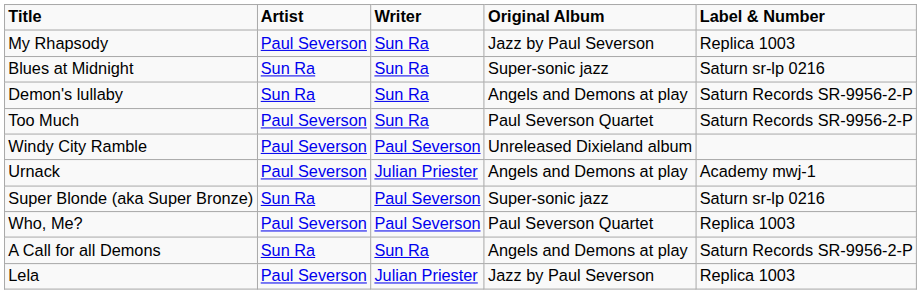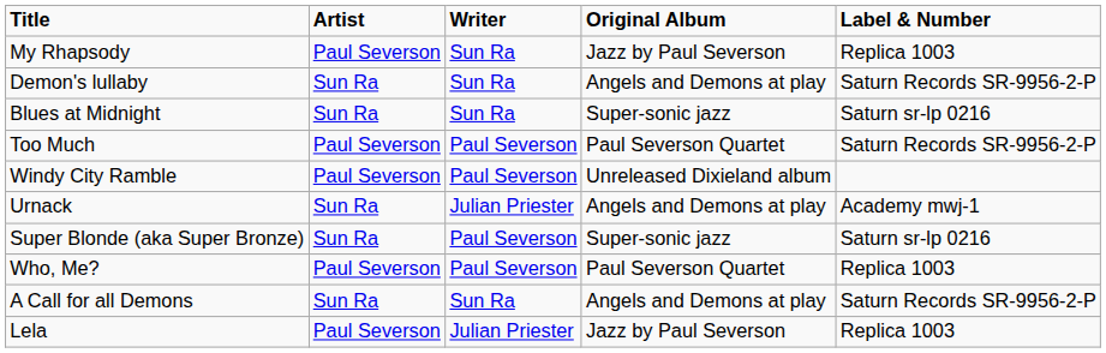 <table class="wikitable">
 <tr>
 <td><strong>Title</strong></td>
 <td><strong>Artist</strong></td>
 <td><strong>Writer</strong></td>
 <td><strong>Original Album</strong></td>
 <td><strong>Label & Number</strong></td>
 </tr>
 <tr>
 <td>My Rhapsody</td>
 <td><a href='#'>Paul Severson</a></td>
 <td><a href='#'>Sun Ra</a></td>
 <td>Jazz by Paul Severson</td>
 <td>Replica 1003</td>
 </tr>
 <tr>
+<td>Demon's lullaby</td>
+<td><a href='#'>Sun Ra</a></td>
+<td><a href='#'>Sun Ra</a></td>
+<td>Angels and Demons at play</td>
+<td>Saturn Records SR-9956-2-P</td>
+</tr>
+<tr>
 <td>Blues at Midnight</td>
 <td><a href='#'>Sun Ra</a></td>
 <td><a href='#'>Sun Ra</a></td>
 <td>Super-sonic jazz</td>
 <td>Saturn sr-lp 0216</td>
 </tr>
 <tr>
-<td>Demon's lullaby</td>
-<td><a href='#'>Sun Ra</a></td>
-<td><a href='#'>Sun Ra</a></td>
-<td>Angels and Demons at play</td>
-<td>Saturn Records SR-9956-2-P</td>
-</tr>
-<tr>
 <td>Too Much</td>
 <td><a href='#'>Paul Severson</a></td>
-<td><a href='#'>Sun Ra</a></td>
+<td><a href='#'>Paul Severson</a></td>
 <td>Paul Severson Quartet</td>
 <td>Saturn Records SR-9956-2-P</td>
 </tr>
 <tr>
 <td>Windy City Ramble</td>
 <td><a href='#'>Paul Severson</a></td>
 <td><a href='#'>Paul Severson</a></td>
 <td>Unreleased Dixieland album</td>
 <td></td>
 </tr>
 <tr>
 <td>Urnack</td>
-<td><a href='#'>Paul Severson</a></td>
+<td><a href='#'>Sun Ra</a></td>
 <td><a href='#'>Julian Priester</a></td>
 <td>Angels and Demons at play</td>
 <td>Academy mwj-1</td>
 </tr>
 <tr>
 <td>Super Blonde (aka Super Bronze)</td>
 <td><a href='#'>Sun Ra</a></td>
 <td><a href='#'>Paul Severson</a></td>
 <td>Super-sonic jazz</td>
 <td>Saturn sr-lp 0216</td>
 </tr>
 <tr>
 <td>Who, Me?</td>
 <td><a href='#'>Paul Severson</a></td>
 <td><a href='#'>Paul Severson</a></td>
 <td>Paul Severson Quartet</td>
 <td>Replica 1003</td>
 </tr>
 <tr>
 <td>A Call for all Demons</td>
 <td><a href='#'>Sun Ra</a></td>
 <td><a href='#'>Sun Ra</a></td>
 <td>Angels and Demons at play</td>
 <td>Saturn Records SR-9956-2-P</td>
 </tr>
 <tr>
 <td>Lela</td>
 <td><a href='#'>Paul Severson</a></td>
 <td><a href='#'>Julian Priester</a></td>
 <td>Jazz by Paul Severson</td>
 <td>Replica 1003</td>
 </tr>
 </table>
